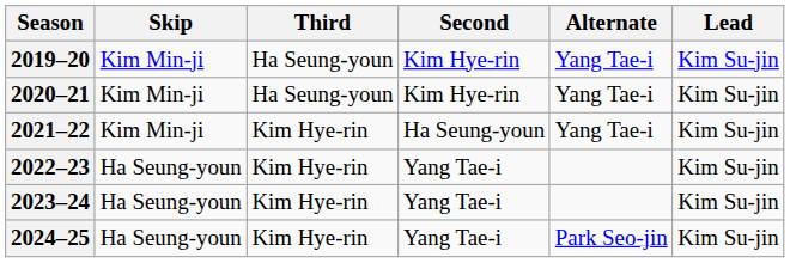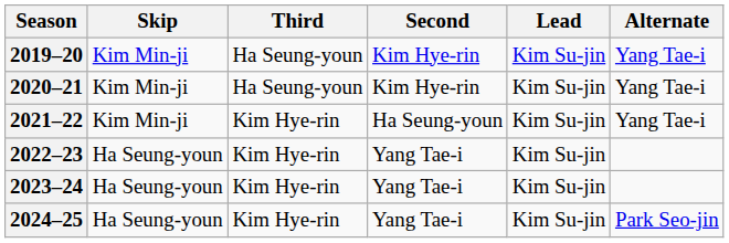 <table class="wikitable">
 <tr>
 <th scope="col">Season</th>
 <th scope="col">Skip</th>
 <th scope="col">Third</th>
 <th scope="col">Second</th>
+<th scope="col">Lead</th>
 <th scope="col">Alternate</th>
-<th scope="col">Lead</th>
 </tr>
 <tr>
 <th scope="row">2019–20</th>
 <td><a href='#'>Kim Min-ji</a></td>
 <td>Ha Seung-youn</td>
 <td><a href='#'>Kim Hye-rin</a></td>
+<td><a href='#'>Kim Su-jin</a></td>
 <td><a href='#'>Yang Tae-i</a></td>
-<td><a href='#'>Kim Su-jin</a></td>
 </tr>
 <tr>
 <th scope="row">2020–21</th>
 <td>Kim Min-ji</td>
 <td>Ha Seung-youn</td>
 <td>Kim Hye-rin</td>
+<td>Kim Su-jin</td>
 <td>Yang Tae-i</td>
-<td>Kim Su-jin</td>
 </tr>
 <tr>
 <th scope="row">2021–22</th>
 <td>Kim Min-ji</td>
 <td>Kim Hye-rin</td>
 <td>Ha Seung-youn</td>
+<td>Kim Su-jin</td>
 <td>Yang Tae-i</td>
-<td>Kim Su-jin</td>
 </tr>
 <tr>
 <th scope="row">2022–23</th>
 <td>Ha Seung-youn</td>
 <td>Kim Hye-rin</td>
 <td>Yang Tae-i</td>
+<td>Kim Su-jin</td>
 <td></td>
-<td>Kim Su-jin</td>
 </tr>
 <tr>
 <th scope="row">2023–24</th>
 <td>Ha Seung-youn</td>
 <td>Kim Hye-rin</td>
 <td>Yang Tae-i</td>
+<td>Kim Su-jin</td>
 <td></td>
-<td>Kim Su-jin</td>
 </tr>
 <tr>
 <th scope="row">2024–25</th>
 <td>Ha Seung-youn</td>
 <td>Kim Hye-rin</td>
 <td>Yang Tae-i</td>
+<td>Kim Su-jin</td>
 <td><a href='#'>Park Seo-jin</a></td>
-<td>Kim Su-jin</td>
 </tr>
 </table>
